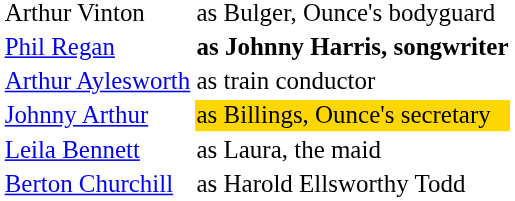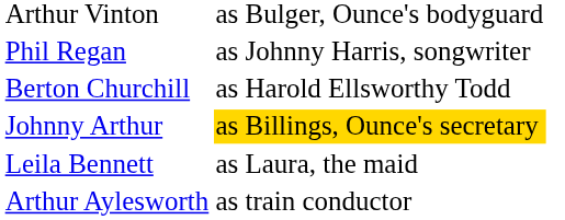 <table>
 <tr>
 <td>Arthur Vinton</td>
 <td>as Bulger, Ounce's bodyguard</td>
 </tr>
 <tr>
 <td><a href='#'>Phil Regan</a></td>
-<td><strong>as Johnny Harris, songwriter</strong></td>
+<td>as Johnny Harris, songwriter</td>
 </tr>
 <tr>
-<td><a href='#'>Arthur Aylesworth</a></td>
-<td>as train conductor</td>
+<td><a href='#'>Berton Churchill</a></td>
+<td>as Harold Ellsworthy Todd</td>
 </tr>
 <tr>
 <td><a href='#'>Johnny Arthur</a></td>
 <td style="background: gold;">as Billings, Ounce's secretary</td>
 </tr>
 <tr>
 <td><a href='#'>Leila Bennett</a></td>
 <td>as Laura, the maid</td>
 </tr>
 <tr>
-<td><a href='#'>Berton Churchill</a></td>
-<td>as Harold Ellsworthy Todd</td>
+<td><a href='#'>Arthur Aylesworth</a></td>
+<td>as train conductor</td>
 </tr>
 </table>
